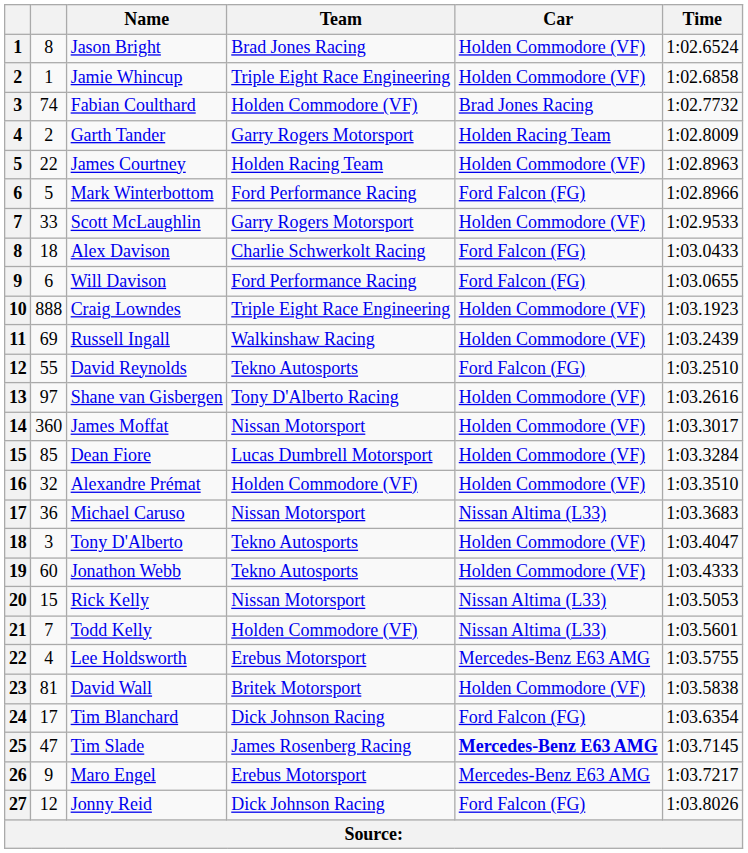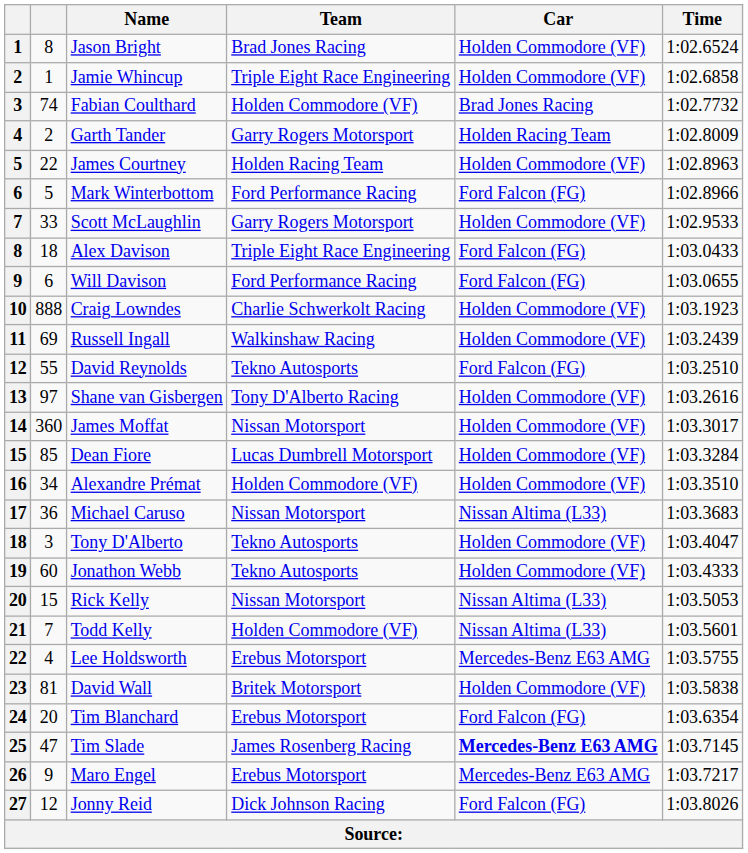 <table class="wikitable" style="font-size: 87%">
 <tr>
 <th></th>
 <th></th>
 <th>Name</th>
 <th>Team</th>
 <th>Car</th>
 <th>Time</th>
 </tr>
 <tr>
 <th>1</th>
 <td align="center">8</td>
 <td> <a href='#'>Jason Bright</a></td>
 <td><a href='#'>Brad Jones Racing</a></td>
 <td><a href='#'>Holden Commodore (VF)</a></td>
 <td>1:02.6524</td>
 </tr>
 <tr>
 <th>2</th>
 <td align="center">1</td>
 <td> <a href='#'>Jamie Whincup</a></td>
 <td><a href='#'>Triple Eight Race Engineering</a></td>
 <td><a href='#'>Holden Commodore (VF)</a></td>
 <td>1:02.6858</td>
 </tr>
 <tr>
 <th>3</th>
 <td align="center">74</td>
 <td> <a href='#'>Fabian Coulthard</a></td>
 <td><a href='#'>Holden Commodore (VF)</a></td>
 <td><a href='#'>Brad Jones Racing</a></td>
 <td>1:02.7732</td>
 </tr>
 <tr>
 <th>4</th>
 <td align="center">2</td>
 <td> <a href='#'>Garth Tander</a></td>
 <td><a href='#'>Garry Rogers Motorsport</a></td>
 <td><a href='#'>Holden Racing Team</a></td>
 <td>1:02.8009</td>
 </tr>
 <tr>
 <th>5</th>
 <td align="center">22</td>
 <td> <a href='#'>James Courtney</a></td>
 <td><a href='#'>Holden Racing Team</a></td>
 <td><a href='#'>Holden Commodore (VF)</a></td>
 <td>1:02.8963</td>
 </tr>
 <tr>
 <th>6</th>
 <td align="center">5</td>
 <td> <a href='#'>Mark Winterbottom</a></td>
 <td><a href='#'>Ford Performance Racing</a></td>
 <td><a href='#'>Ford Falcon (FG)</a></td>
 <td>1:02.8966</td>
 </tr>
 <tr>
 <th>7</th>
 <td align="center">33</td>
 <td> <a href='#'>Scott McLaughlin</a></td>
 <td><a href='#'>Garry Rogers Motorsport</a></td>
 <td><a href='#'>Holden Commodore (VF)</a></td>
 <td>1:02.9533</td>
 </tr>
 <tr>
 <th>8</th>
 <td align="center">18</td>
 <td> <a href='#'>Alex Davison</a></td>
-<td><a href='#'>Charlie Schwerkolt Racing</a></td>
+<td><a href='#'>Triple Eight Race Engineering</a></td>
 <td><a href='#'>Ford Falcon (FG)</a></td>
 <td>1:03.0433</td>
 </tr>
 <tr>
 <th>9</th>
 <td align="center">6</td>
 <td> <a href='#'>Will Davison</a></td>
 <td><a href='#'>Ford Performance Racing</a></td>
 <td><a href='#'>Ford Falcon (FG)</a></td>
 <td>1:03.0655</td>
 </tr>
 <tr>
 <th>10</th>
 <td align="center">888</td>
 <td> <a href='#'>Craig Lowndes</a></td>
-<td><a href='#'>Triple Eight Race Engineering</a></td>
+<td><a href='#'>Charlie Schwerkolt Racing</a></td>
 <td><a href='#'>Holden Commodore (VF)</a></td>
 <td>1:03.1923</td>
 </tr>
 <tr>
 <th>11</th>
 <td align="center">69</td>
 <td> <a href='#'>Russell Ingall</a></td>
 <td><a href='#'>Walkinshaw Racing</a></td>
 <td><a href='#'>Holden Commodore (VF)</a></td>
 <td>1:03.2439</td>
 </tr>
 <tr>
 <th>12</th>
 <td align="center">55</td>
 <td> <a href='#'>David Reynolds</a></td>
 <td><a href='#'>Tekno Autosports</a></td>
 <td><a href='#'>Ford Falcon (FG)</a></td>
 <td>1:03.2510</td>
 </tr>
 <tr>
 <th>13</th>
 <td align="center">97</td>
 <td> <a href='#'>Shane van Gisbergen</a></td>
 <td><a href='#'>Tony D'Alberto Racing</a></td>
 <td><a href='#'>Holden Commodore (VF)</a></td>
 <td>1:03.2616</td>
 </tr>
 <tr>
 <th>14</th>
 <td align="center">360</td>
 <td> <a href='#'>James Moffat</a></td>
 <td><a href='#'>Nissan Motorsport</a></td>
 <td><a href='#'>Holden Commodore (VF)</a></td>
 <td>1:03.3017</td>
 </tr>
 <tr>
 <th>15</th>
 <td align="center">85</td>
 <td> <a href='#'>Dean Fiore</a></td>
 <td><a href='#'>Lucas Dumbrell Motorsport</a></td>
 <td><a href='#'>Holden Commodore (VF)</a></td>
 <td>1:03.3284</td>
 </tr>
 <tr>
 <th>16</th>
-<td align="center">32</td>
+<td align="center">34</td>
 <td> <a href='#'>Alexandre Prémat</a></td>
 <td><a href='#'>Holden Commodore (VF)</a></td>
 <td><a href='#'>Holden Commodore (VF)</a></td>
 <td>1:03.3510</td>
 </tr>
 <tr>
 <th>17</th>
 <td align="center">36</td>
 <td> <a href='#'>Michael Caruso</a></td>
 <td><a href='#'>Nissan Motorsport</a></td>
 <td><a href='#'>Nissan Altima (L33)</a></td>
 <td>1:03.3683</td>
 </tr>
 <tr>
 <th>18</th>
 <td align="center">3</td>
 <td> <a href='#'>Tony D'Alberto</a></td>
 <td><a href='#'>Tekno Autosports</a></td>
 <td><a href='#'>Holden Commodore (VF)</a></td>
 <td>1:03.4047</td>
 </tr>
 <tr>
 <th>19</th>
 <td align="center">60</td>
 <td> <a href='#'>Jonathon Webb</a></td>
 <td><a href='#'>Tekno Autosports</a></td>
 <td><a href='#'>Holden Commodore (VF)</a></td>
 <td>1:03.4333</td>
 </tr>
 <tr>
 <th>20</th>
 <td align="center">15</td>
 <td> <a href='#'>Rick Kelly</a></td>
 <td><a href='#'>Nissan Motorsport</a></td>
 <td><a href='#'>Nissan Altima (L33)</a></td>
 <td>1:03.5053</td>
 </tr>
 <tr>
 <th>21</th>
 <td align="center">7</td>
 <td> <a href='#'>Todd Kelly</a></td>
 <td><a href='#'>Holden Commodore (VF)</a></td>
 <td><a href='#'>Nissan Altima (L33)</a></td>
 <td>1:03.5601</td>
 </tr>
 <tr>
 <th>22</th>
 <td align="center">4</td>
 <td> <a href='#'>Lee Holdsworth</a></td>
 <td><a href='#'>Erebus Motorsport</a></td>
 <td><a href='#'>Mercedes-Benz E63 AMG</a></td>
 <td>1:03.5755</td>
 </tr>
 <tr>
 <th>23</th>
 <td align="center">81</td>
 <td> <a href='#'>David Wall</a></td>
 <td><a href='#'>Britek Motorsport</a></td>
 <td><a href='#'>Holden Commodore (VF)</a></td>
 <td>1:03.5838</td>
 </tr>
 <tr>
 <th>24</th>
-<td align="center">17</td>
+<td align="center">20</td>
 <td> <a href='#'>Tim Blanchard</a></td>
-<td><a href='#'>Dick Johnson Racing</a></td>
+<td><a href='#'>Erebus Motorsport</a></td>
 <td><a href='#'>Ford Falcon (FG)</a></td>
 <td>1:03.6354</td>
 </tr>
 <tr>
 <th>25</th>
 <td align="center">47</td>
 <td> <a href='#'>Tim Slade</a></td>
 <td><a href='#'>James Rosenberg Racing</a></td>
 <td><strong><a href='#'>Mercedes-Benz E63 AMG</a></strong></td>
 <td>1:03.7145</td>
 </tr>
 <tr>
 <th>26</th>
 <td align="center">9</td>
 <td> <a href='#'>Maro Engel</a></td>
 <td><a href='#'>Erebus Motorsport</a></td>
 <td><a href='#'>Mercedes-Benz E63 AMG</a></td>
 <td>1:03.7217</td>
 </tr>
 <tr>
 <th>27</th>
 <td align="center">12</td>
 <td> <a href='#'>Jonny Reid</a></td>
 <td><a href='#'>Dick Johnson Racing</a></td>
 <td><a href='#'>Ford Falcon (FG)</a></td>
 <td>1:03.8026</td>
 </tr>
 <tr>
 <th colspan="6">Source: </th>
 </tr>
 </table>
